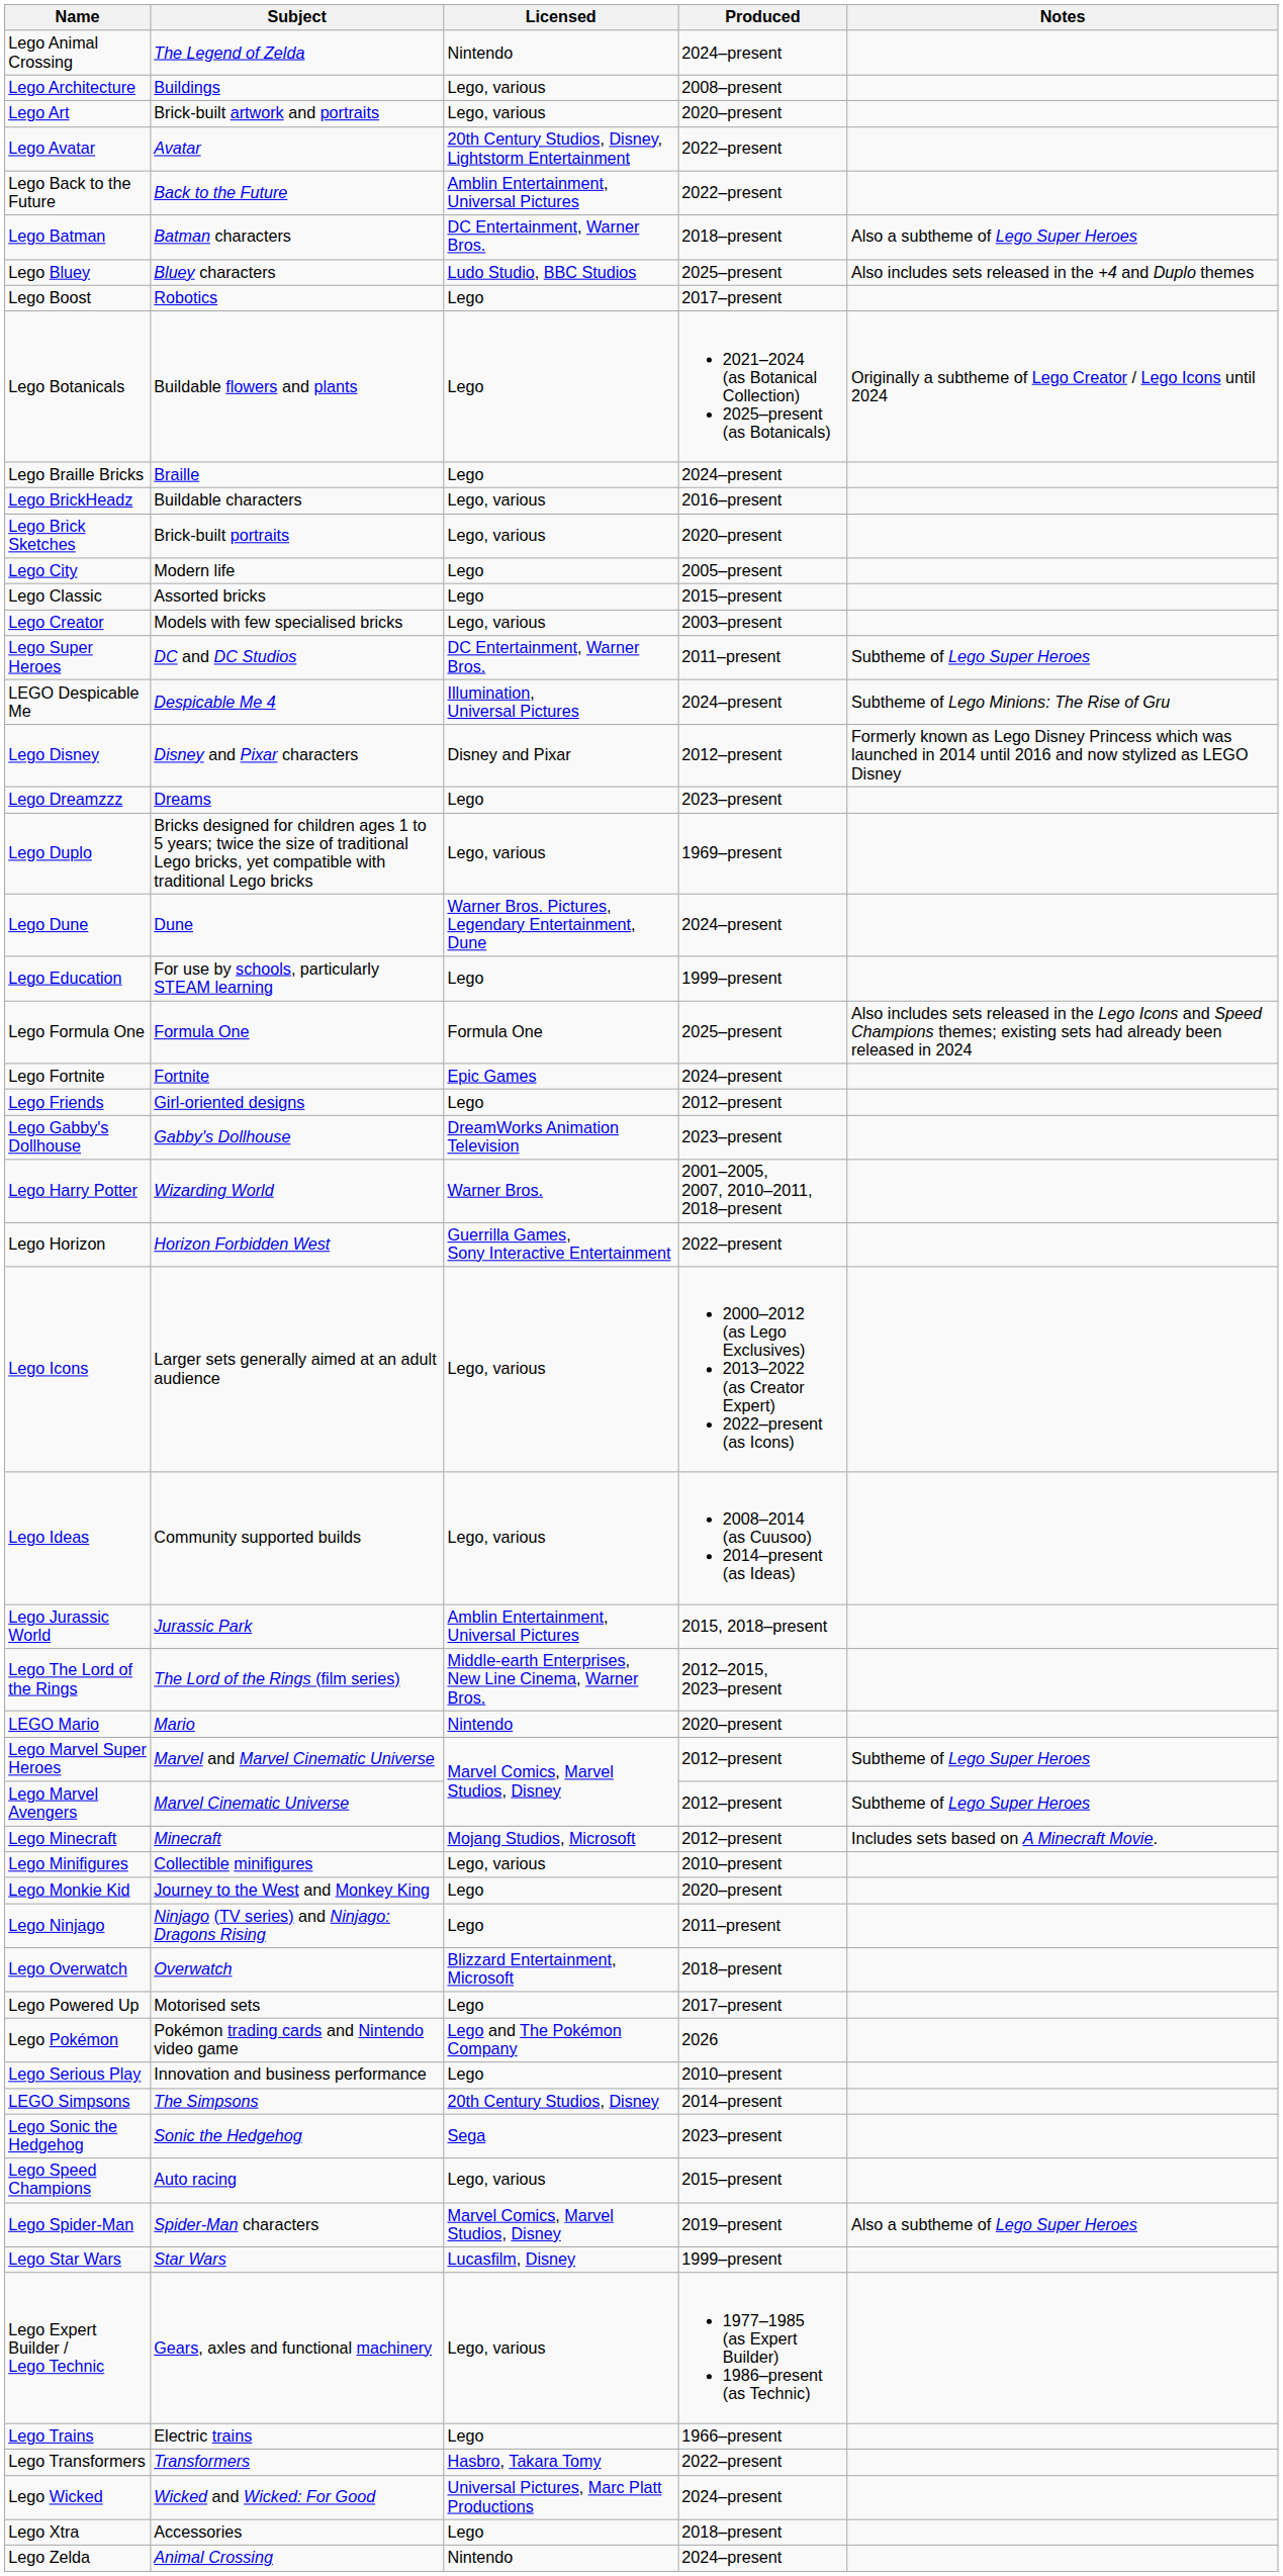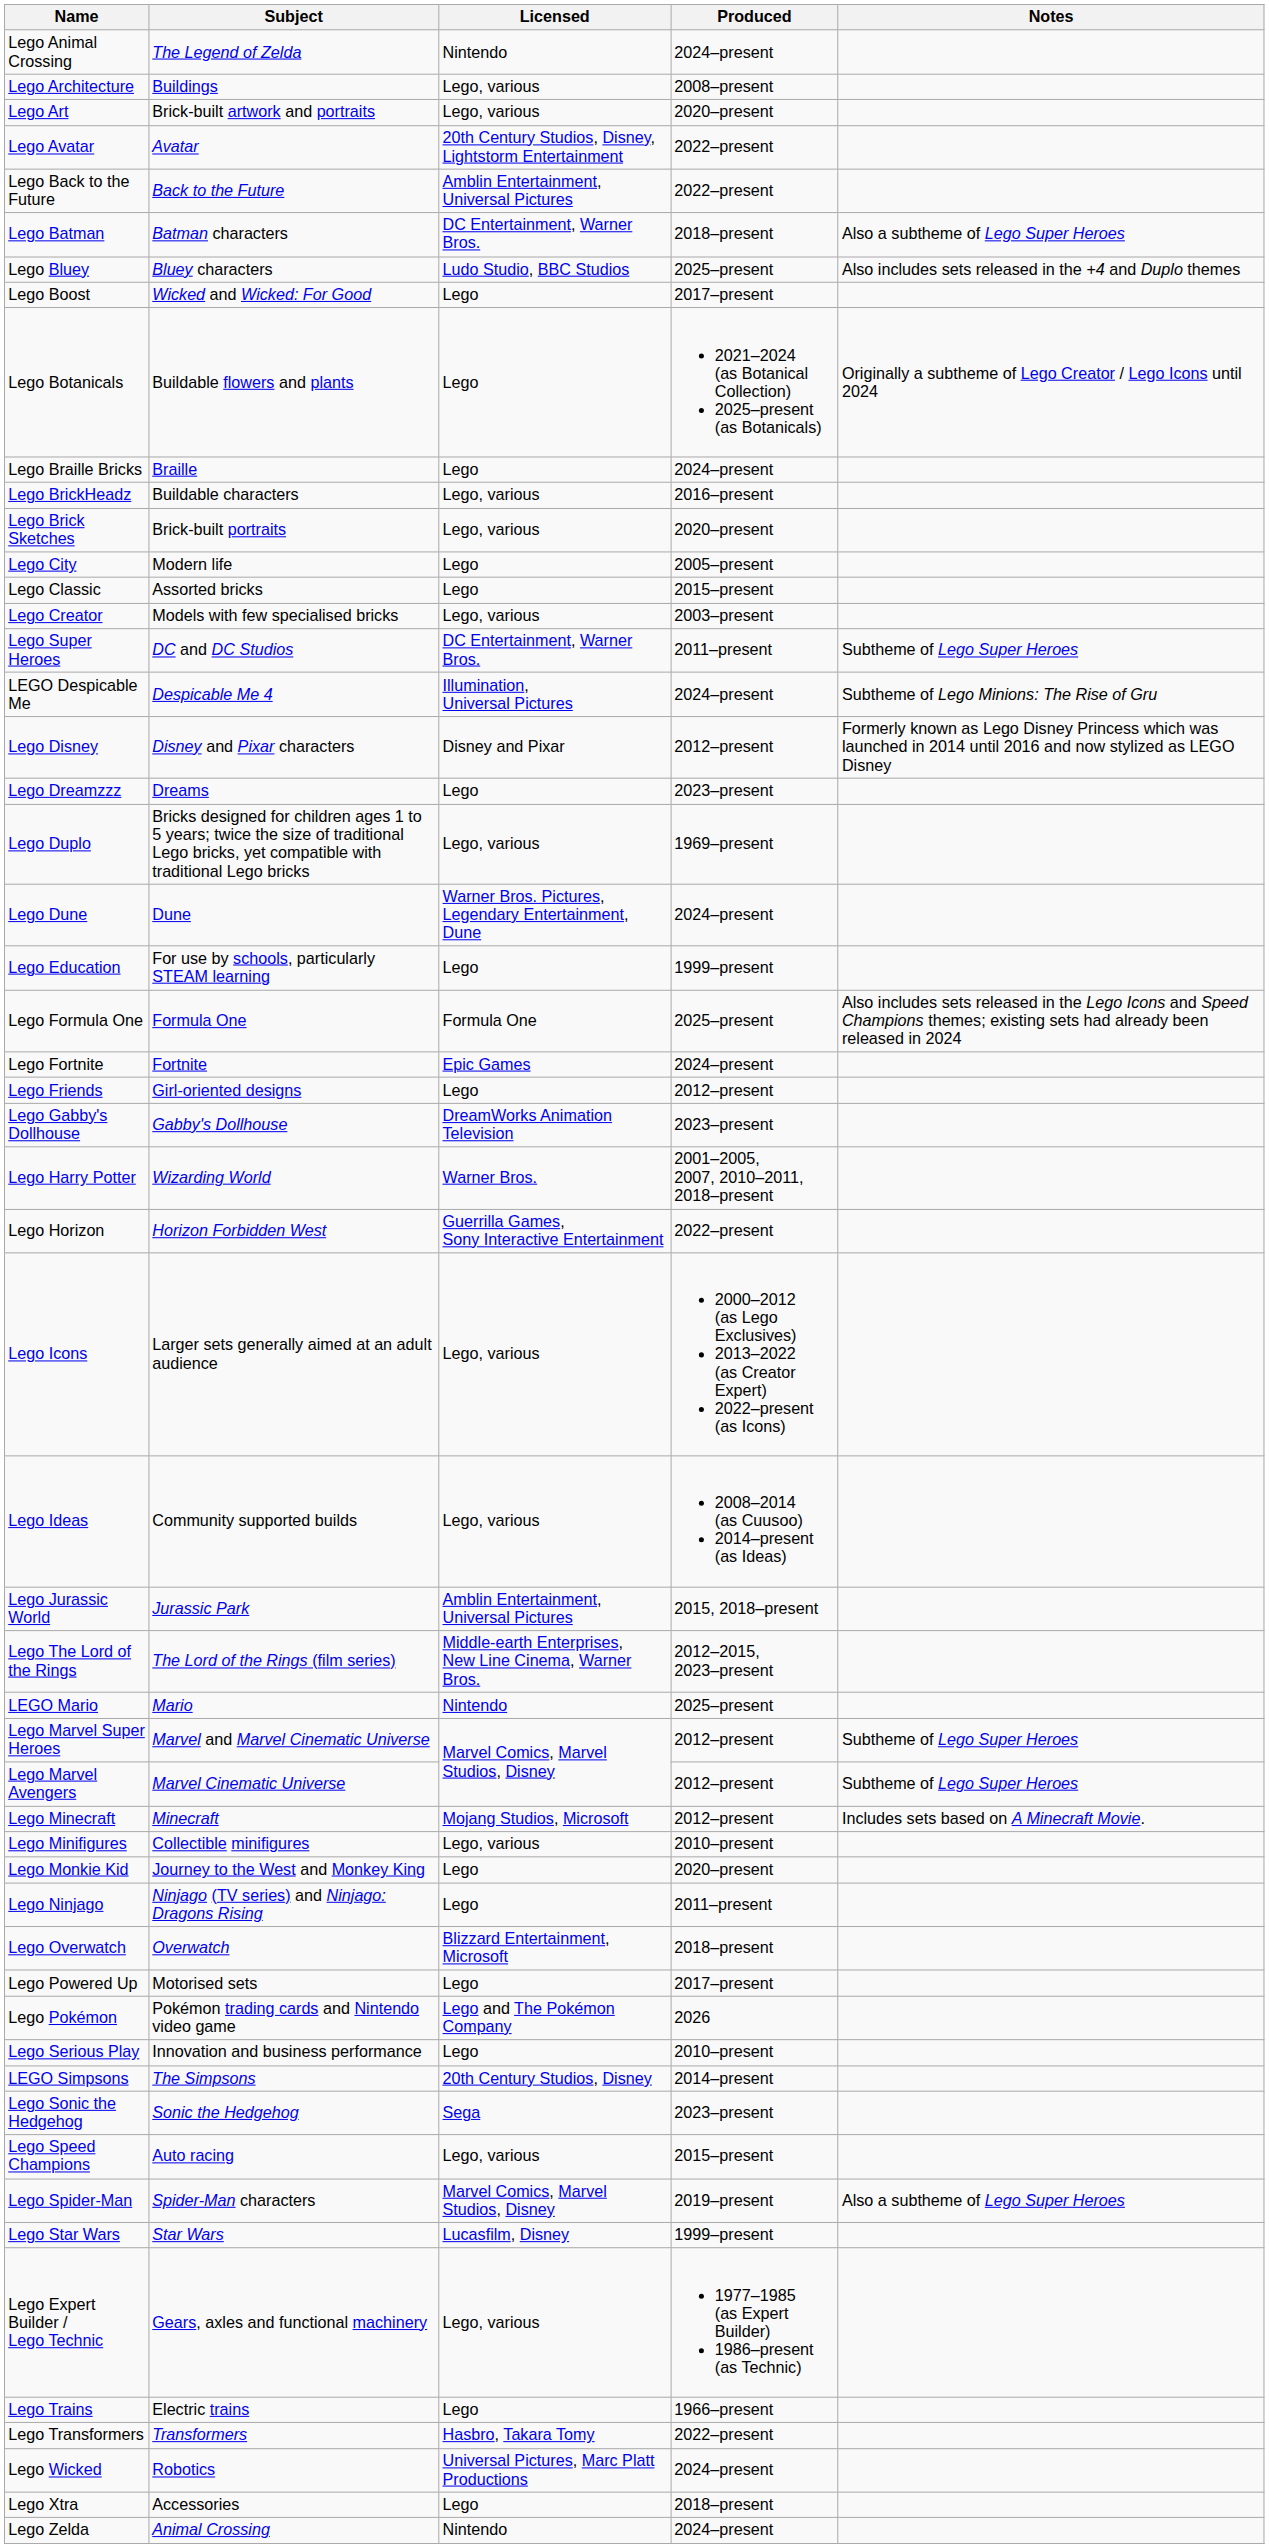 <table class="wikitable sortable" style="text-align: left;">
 <tr>
 <th>Name</th>
 <th width=280>Subject</th>
 <th>Licensed</th>
 <th>Produced</th>
 <th class=unsortable>Notes</th>
 </tr>
 <tr>
 <td>Lego Animal Crossing</td>
 <td><em><a href='#'>The Legend of Zelda</a></em></td>
 <td>Nintendo</td>
 <td>2024–present</td>
 <td></td>
 </tr>
 <tr>
 <td><a href='#'>Lego Architecture</a></td>
 <td><a href='#'>Buildings</a></td>
 <td>Lego, various</td>
 <td>2008–present</td>
 <td></td>
 </tr>
 <tr>
 <td><a href='#'>Lego Art</a></td>
 <td>Brick-built <a href='#'>artwork</a> and <a href='#'>portraits</a></td>
 <td>Lego, various</td>
 <td>2020–present</td>
 <td></td>
 </tr>
 <tr>
 <td><a href='#'>Lego Avatar</a></td>
 <td><em><a href='#'>Avatar</a></em></td>
 <td><a href='#'>20th Century Studios</a>, <a href='#'>Disney</a>,<br><a href='#'>Lightstorm Entertainment</a></td>
 <td>2022–present</td>
 <td></td>
 </tr>
 <tr>
 <td>Lego Back to the Future</td>
 <td><em><a href='#'>Back to the Future</a></em></td>
 <td><a href='#'>Amblin Entertainment</a>, <a href='#'>Universal Pictures</a></td>
 <td>2022–present</td>
 <td></td>
 </tr>
 <tr>
 <td><a href='#'>Lego Batman</a></td>
 <td><em><a href='#'>Batman</a></em> characters</td>
 <td><a href='#'>DC Entertainment</a>, <a href='#'>Warner Bros.</a></td>
 <td>2018–present</td>
 <td>Also a subtheme of <em><a href='#'>Lego Super Heroes</a></em></td>
 </tr>
 <tr>
 <td>Lego <a href='#'>Bluey</a></td>
 <td><em><a href='#'>Bluey</a></em> characters</td>
 <td><a href='#'>Ludo Studio</a>, <a href='#'>BBC Studios</a></td>
 <td>2025–present</td>
 <td>Also includes sets released in the <em>+4</em> and <em>Duplo</em> themes</td>
 </tr>
 <tr>
 <td>Lego Boost</td>
-<td><a href='#'>Robotics</a></td>
+<td><em><a href='#'>Wicked</a></em> and <em><a href='#'>Wicked: For Good</a></em></td>
 <td>Lego</td>
 <td>2017–present</td>
 <td></td>
 </tr>
 <tr>
 <td>Lego Botanicals</td>
 <td>Buildable <a href='#'>flowers</a> and <a href='#'>plants</a></td>
 <td>Lego</td>
 <td><br><ul><li>2021–2024<br>(as Botanical Collection)</li><li>2025–present<br>(as Botanicals)</li></ul></td>
 <td>Originally a subtheme of <a href='#'>Lego Creator</a> / <a href='#'>Lego Icons</a> until 2024</td>
 </tr>
 <tr>
 <td>Lego Braille Bricks</td>
 <td><a href='#'>Braille</a></td>
 <td>Lego</td>
 <td>2024–present</td>
 <td></td>
 </tr>
 <tr>
 <td><a href='#'>Lego BrickHeadz</a></td>
 <td>Buildable characters</td>
 <td>Lego, various</td>
 <td>2016–present</td>
 <td></td>
 </tr>
 <tr>
 <td><a href='#'>Lego Brick Sketches</a></td>
 <td>Brick-built <a href='#'>portraits</a></td>
 <td>Lego, various</td>
 <td>2020–present</td>
 <td></td>
 </tr>
 <tr>
 <td><a href='#'>Lego City</a></td>
 <td>Modern life</td>
 <td>Lego</td>
 <td>2005–present</td>
 <td></td>
 </tr>
 <tr>
 <td>Lego Classic</td>
 <td>Assorted bricks</td>
 <td>Lego</td>
 <td>2015–present</td>
 <td></td>
 </tr>
 <tr>
 <td><a href='#'>Lego Creator</a></td>
 <td>Models with few specialised bricks</td>
 <td>Lego, various</td>
 <td>2003–present</td>
 <td></td>
 </tr>
 <tr>
 <td><a href='#'>Lego Super Heroes</a></td>
 <td><em><a href='#'>DC</a></em> and <em><a href='#'>DC Studios</a></em></td>
 <td><a href='#'>DC Entertainment</a>, <a href='#'>Warner Bros.</a></td>
 <td>2011–present</td>
 <td>Subtheme of <em><a href='#'>Lego Super Heroes</a></em></td>
 </tr>
 <tr>
 <td>LEGO Despicable Me</td>
 <td><em><a href='#'>Despicable Me 4</a></em></td>
 <td><a href='#'>Illumination</a>,<br><a href='#'>Universal Pictures</a></td>
 <td>2024–present</td>
 <td>Subtheme of <em>Lego Minions: The Rise of Gru</em></td>
 </tr>
 <tr>
 <td><a href='#'>Lego Disney</a></td>
 <td><em><a href='#'>Disney</a></em> and <em><a href='#'>Pixar</a></em> characters</td>
 <td>Disney and Pixar</td>
 <td>2012–present</td>
 <td>Formerly known as Lego Disney Princess which was launched in 2014 until 2016 and now stylized as LEGO Disney</td>
 </tr>
 <tr>
 <td><a href='#'>Lego Dreamzzz</a></td>
 <td><a href='#'>Dreams</a></td>
 <td>Lego</td>
 <td>2023–present</td>
 <td></td>
 </tr>
 <tr>
 <td><a href='#'>Lego Duplo</a></td>
 <td>Bricks designed for children ages 1 to 5 years; twice the size of traditional Lego bricks, yet compatible with traditional Lego bricks</td>
 <td>Lego, various</td>
 <td>1969–present</td>
 <td></td>
 </tr>
 <tr>
 <td><a href='#'>Lego Dune</a></td>
 <td><a href='#'>Dune</a></td>
 <td><a href='#'>Warner Bros. Pictures</a>, <a href='#'>Legendary Entertainment</a>, <a href='#'>Dune</a></td>
 <td>2024–present</td>
 <td></td>
 </tr>
 <tr>
 <td><a href='#'>Lego Education</a></td>
 <td>For use by <a href='#'>schools</a>, particularly <a href='#'>STEAM learning</a></td>
 <td>Lego</td>
 <td>1999–present</td>
 <td></td>
 </tr>
 <tr>
 <td>Lego Formula One</td>
 <td><a href='#'>Formula One</a></td>
 <td>Formula One</td>
 <td>2025–present</td>
 <td>Also includes sets released in the <em>Lego Icons</em> and <em>Speed Champions</em> themes; existing sets had already been released in 2024</td>
 </tr>
 <tr>
 <td>Lego Fortnite</td>
 <td><a href='#'>Fortnite</a></td>
 <td><a href='#'>Epic Games</a></td>
 <td>2024–present</td>
 <td></td>
 </tr>
 <tr>
 <td><a href='#'>Lego Friends</a></td>
 <td><a href='#'>Girl-oriented designs</a></td>
 <td>Lego</td>
 <td>2012–present</td>
 <td></td>
 </tr>
 <tr>
 <td><a href='#'>Lego Gabby's Dollhouse</a></td>
 <td><em><a href='#'>Gabby's Dollhouse</a></em></td>
 <td><a href='#'>DreamWorks Animation Television</a></td>
 <td>2023–present</td>
 <td></td>
 </tr>
 <tr>
 <td><a href='#'>Lego Harry Potter</a></td>
 <td><em><a href='#'>Wizarding World</a></em></td>
 <td><a href='#'>Warner Bros.</a></td>
 <td>2001–2005,<br>2007, 2010–2011,<br>2018–present</td>
 <td></td>
 </tr>
 <tr>
 <td>Lego Horizon</td>
 <td><em><a href='#'>Horizon Forbidden West</a></em></td>
 <td><a href='#'>Guerrilla Games</a>,<br><a href='#'>Sony Interactive Entertainment</a></td>
 <td>2022–present</td>
 <td></td>
 </tr>
 <tr>
 <td><a href='#'>Lego Icons</a></td>
 <td>Larger sets generally aimed at an adult audience</td>
 <td>Lego, various</td>
 <td><br><ul><li>2000–2012<br>(as Lego Exclusives)</li><li>2013–2022<br>(as Creator Expert)</li><li>2022–present<br>(as Icons)</li></ul></td>
 <td></td>
 </tr>
 <tr>
 <td><a href='#'>Lego Ideas</a></td>
 <td>Community supported builds</td>
 <td>Lego, various</td>
 <td><br><ul><li>2008–2014<br>(as Cuusoo)</li><li>2014–present<br>(as Ideas)</li></ul></td>
 <td></td>
 </tr>
 <tr>
 <td><a href='#'>Lego Jurassic World</a></td>
 <td><em><a href='#'>Jurassic Park</a></em></td>
 <td><a href='#'>Amblin Entertainment</a>, <a href='#'>Universal Pictures</a></td>
 <td>2015, 2018–present</td>
 <td></td>
 </tr>
 <tr>
 <td><a href='#'>Lego The Lord of the Rings</a></td>
 <td><a href='#'><em>The Lord of the Rings</em> (film series)</a></td>
 <td><a href='#'>Middle-earth Enterprises</a>,<br><a href='#'>New Line Cinema</a>, <a href='#'>Warner Bros.</a></td>
 <td>2012–2015,<br>2023–present</td>
 <td></td>
 </tr>
 <tr>
 <td><a href='#'>LEGO Mario</a></td>
 <td><em><a href='#'>Mario</a></em></td>
 <td><a href='#'>Nintendo</a></td>
-<td>2020–present</td>
+<td>2025–present</td>
 <td></td>
 </tr>
 <tr>
 <td><a href='#'>Lego Marvel Super Heroes</a></td>
 <td><em><a href='#'>Marvel</a></em> and <em><a href='#'>Marvel Cinematic Universe</a></em></td>
 <td rowspan="2"><a href='#'>Marvel Comics</a>, <a href='#'>Marvel Studios</a>, <a href='#'>Disney</a></td>
 <td>2012–present</td>
 <td>Subtheme of <em><a href='#'>Lego Super Heroes</a></em></td>
 </tr>
 <tr>
 <td><a href='#'>Lego Marvel Avengers</a></td>
 <td><em><a href='#'>Marvel Cinematic Universe</a></em></td>
 <td>2012–present</td>
 <td>Subtheme of <em><a href='#'>Lego Super Heroes</a></em></td>
 </tr>
 <tr>
 <td><a href='#'>Lego Minecraft</a></td>
 <td><em><a href='#'>Minecraft</a></em></td>
 <td><a href='#'>Mojang Studios</a>, <a href='#'>Microsoft</a></td>
 <td>2012–present</td>
 <td>Includes sets based on <em><a href='#'>A Minecraft Movie</a></em>.</td>
 </tr>
 <tr>
 <td><a href='#'>Lego Minifigures</a></td>
 <td><a href='#'>Collectible</a> <a href='#'>minifigures</a></td>
 <td>Lego, various</td>
 <td>2010–present</td>
 <td></td>
 </tr>
 <tr>
 <td><a href='#'>Lego Monkie Kid</a></td>
 <td><a href='#'>Journey to the West</a> and <a href='#'>Monkey King</a></td>
 <td>Lego</td>
 <td>2020–present</td>
 <td></td>
 </tr>
 <tr>
 <td><a href='#'>Lego Ninjago</a></td>
 <td><em><a href='#'>Ninjago</a></em> <a href='#'>(TV series)</a> and <em><a href='#'>Ninjago: Dragons Rising</a></em></td>
 <td>Lego</td>
 <td>2011–present</td>
 <td></td>
 </tr>
 <tr>
 <td><a href='#'>Lego Overwatch</a></td>
 <td><em><a href='#'>Overwatch</a></em></td>
 <td><a href='#'>Blizzard Entertainment</a>, <a href='#'>Microsoft</a></td>
 <td>2018–present</td>
 <td></td>
 </tr>
 <tr>
 <td>Lego Powered Up</td>
 <td>Motorised sets</td>
 <td>Lego</td>
 <td>2017–present</td>
 <td></td>
 </tr>
 <tr>
 <td>Lego <a href='#'>Pokémon</a></td>
 <td>Pokémon <a href='#'>trading cards</a> and <a href='#'>Nintendo</a> video game</td>
 <td><a href='#'>Lego</a> and <a href='#'>The Pokémon Company</a></td>
 <td>2026</td>
 <td></td>
 </tr>
 <tr>
 <td><a href='#'>Lego Serious Play</a></td>
 <td>Innovation and business performance</td>
 <td>Lego</td>
 <td>2010–present</td>
 <td></td>
 </tr>
 <tr>
 <td><a href='#'>LEGO Simpsons</a></td>
 <td><em><a href='#'>The Simpsons</a></em></td>
 <td><a href='#'>20th Century Studios</a>, <a href='#'>Disney</a></td>
 <td>2014–present</td>
 <td></td>
 </tr>
 <tr>
 <td><a href='#'>Lego Sonic the Hedgehog</a></td>
 <td><em><a href='#'>Sonic the Hedgehog</a></em></td>
 <td><a href='#'>Sega</a></td>
 <td>2023–present</td>
 <td></td>
 </tr>
 <tr>
 <td><a href='#'>Lego Speed Champions</a></td>
 <td><a href='#'>Auto racing</a></td>
 <td>Lego, various</td>
 <td>2015–present</td>
 <td></td>
 </tr>
 <tr>
 <td><a href='#'>Lego Spider-Man</a></td>
 <td><em><a href='#'>Spider-Man</a></em> characters</td>
 <td><a href='#'>Marvel Comics</a>, <a href='#'>Marvel Studios</a>, <a href='#'>Disney</a></td>
 <td>2019–present</td>
 <td>Also a subtheme of <em><a href='#'>Lego Super Heroes</a></em></td>
 </tr>
 <tr>
 <td><a href='#'>Lego Star Wars</a></td>
 <td><em><a href='#'>Star Wars</a></em></td>
 <td><a href='#'>Lucasfilm</a>, <a href='#'>Disney</a></td>
 <td>1999–present</td>
 <td></td>
 </tr>
 <tr>
 <td>Lego Expert Builder /<br><a href='#'>Lego Technic</a></td>
 <td><a href='#'>Gears</a>, axles and functional <a href='#'>machinery</a></td>
 <td>Lego, various</td>
 <td><br><ul><li>1977–1985<br>(as Expert Builder)</li><li>1986–present<br>(as Technic)</li></ul></td>
 <td></td>
 </tr>
 <tr>
 <td><a href='#'>Lego Trains</a></td>
 <td>Electric <a href='#'>trains</a></td>
 <td>Lego</td>
 <td>1966–present</td>
 <td></td>
 </tr>
 <tr>
 <td>Lego Transformers</td>
 <td><em><a href='#'>Transformers</a></em></td>
 <td><a href='#'>Hasbro</a>, <a href='#'>Takara Tomy</a></td>
 <td>2022–present</td>
 <td></td>
 </tr>
 <tr>
 <td>Lego <a href='#'>Wicked</a></td>
-<td><em><a href='#'>Wicked</a></em> and <em><a href='#'>Wicked: For Good</a></em></td>
+<td><a href='#'>Robotics</a></td>
 <td><a href='#'>Universal Pictures</a>, <a href='#'>Marc Platt Productions</a></td>
 <td>2024–present</td>
 <td></td>
 </tr>
 <tr>
 <td>Lego Xtra</td>
 <td>Accessories</td>
 <td>Lego</td>
 <td>2018–present</td>
 <td></td>
 </tr>
 <tr>
 <td>Lego Zelda</td>
 <td><em><a href='#'>Animal Crossing</a></em></td>
 <td>Nintendo</td>
 <td>2024–present</td>
 <td></td>
 </tr>
 <tr>
 </tr>
 </table>
